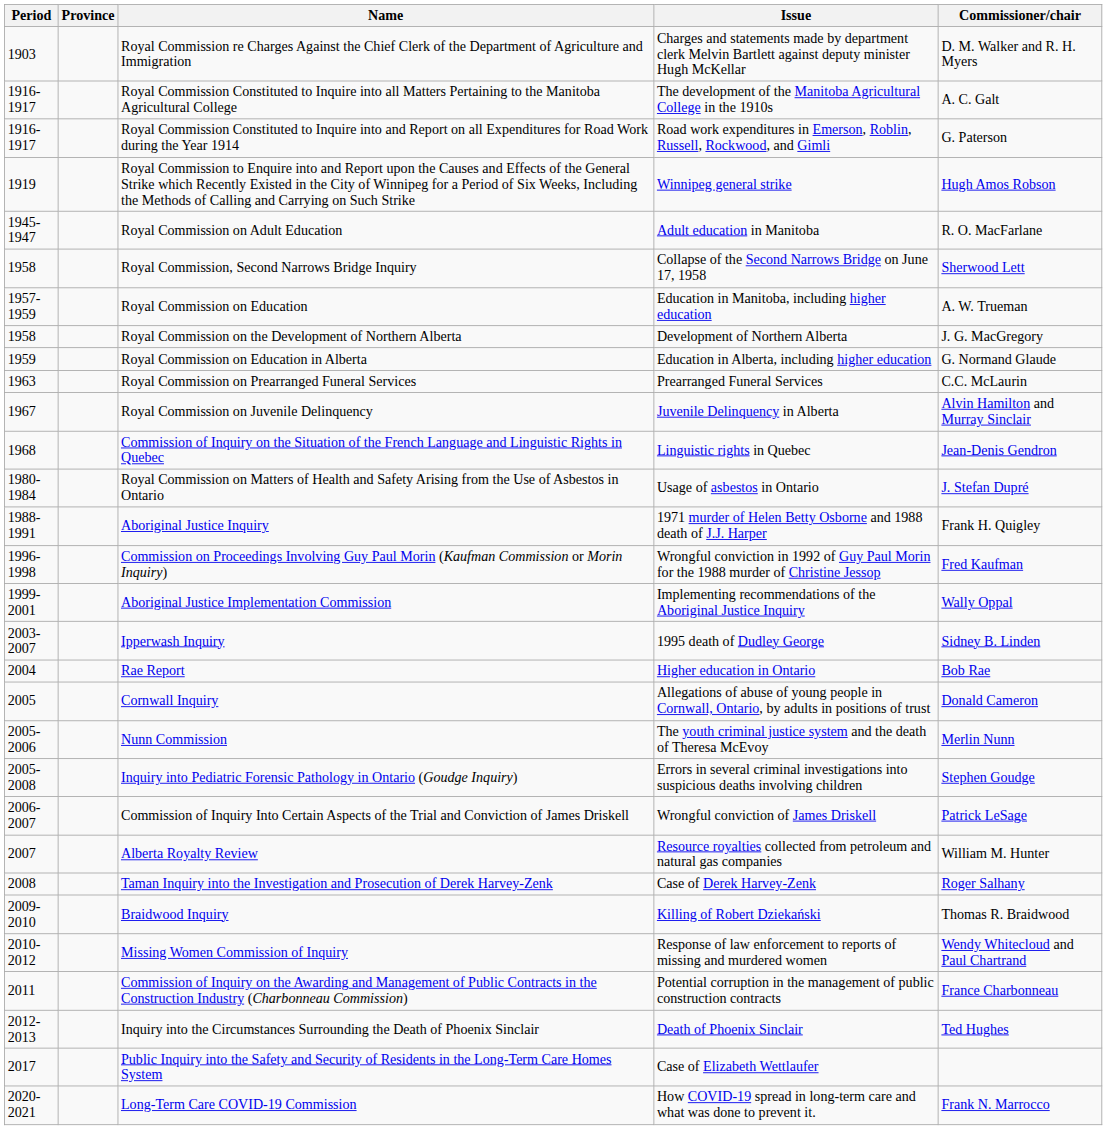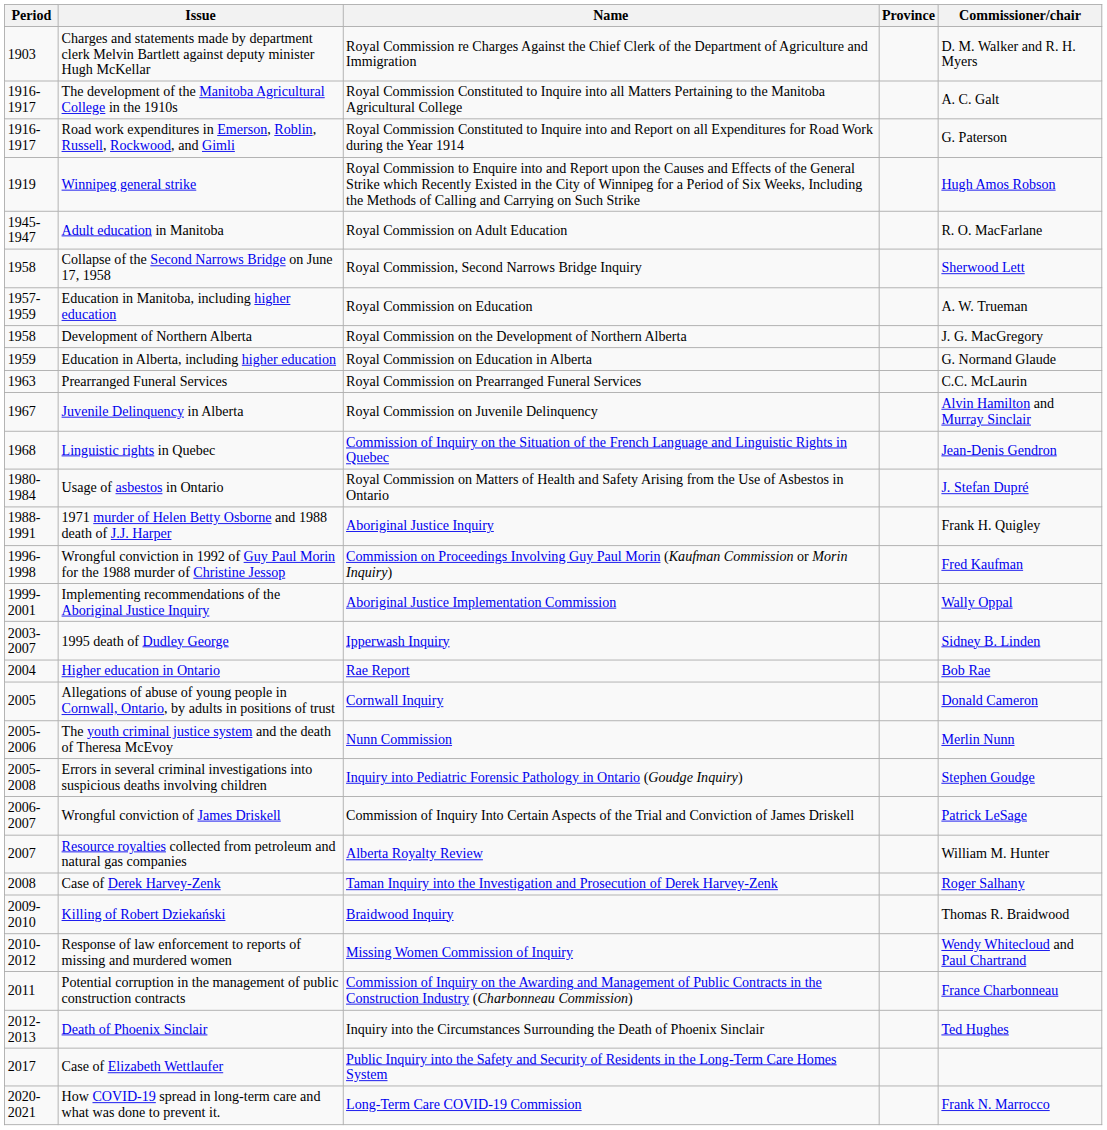 <table class="wikitable sortable">
 <tr>
 <th data-sort-type=number>Period</th>
+<th>Issue</th>
+<th>Name</th>
 <th>Province</th>
-<th>Name</th>
-<th>Issue</th>
 <th>Commissioner/chair</th>
 </tr>
 <tr>
 <td>1903</td>
+<td>Charges and statements made by department clerk Melvin Bartlett against deputy minister Hugh McKellar</td>
+<td>Royal Commission re Charges Against the Chief Clerk of the Department of Agriculture and Immigration</td>
 <td></td>
-<td>Royal Commission re Charges Against the Chief Clerk of the Department of Agriculture and Immigration</td>
-<td>Charges and statements made by department clerk Melvin Bartlett against deputy minister Hugh McKellar</td>
 <td>D. M. Walker and R. H. Myers</td>
 </tr>
 <tr>
 <td>1916-1917</td>
+<td>The development of the <a href='#'>Manitoba Agricultural College</a> in the 1910s</td>
+<td>Royal Commission Constituted to Inquire into all Matters Pertaining to the Manitoba Agricultural College</td>
 <td></td>
-<td>Royal Commission Constituted to Inquire into all Matters Pertaining to the Manitoba Agricultural College</td>
-<td>The development of the <a href='#'>Manitoba Agricultural College</a> in the 1910s</td>
 <td>A. C. Galt</td>
 </tr>
 <tr>
 <td>1916-1917</td>
+<td>Road work expenditures in <a href='#'>Emerson</a>, <a href='#'>Roblin</a>, <a href='#'>Russell</a>, <a href='#'>Rockwood</a>, and <a href='#'>Gimli</a></td>
+<td>Royal Commission Constituted to Inquire into and Report on all Expenditures for Road Work during the Year 1914</td>
 <td></td>
-<td>Royal Commission Constituted to Inquire into and Report on all Expenditures for Road Work during the Year 1914</td>
-<td>Road work expenditures in <a href='#'>Emerson</a>, <a href='#'>Roblin</a>, <a href='#'>Russell</a>, <a href='#'>Rockwood</a>, and <a href='#'>Gimli</a></td>
 <td>G. Paterson</td>
 </tr>
 <tr>
 <td>1919</td>
+<td><a href='#'>Winnipeg general strike</a></td>
+<td>Royal Commission to Enquire into and Report upon the Causes and Effects of the General Strike which Recently Existed in the City of Winnipeg for a Period of Six Weeks, Including the Methods of Calling and Carrying on Such Strike</td>
 <td></td>
-<td>Royal Commission to Enquire into and Report upon the Causes and Effects of the General Strike which Recently Existed in the City of Winnipeg for a Period of Six Weeks, Including the Methods of Calling and Carrying on Such Strike</td>
-<td><a href='#'>Winnipeg general strike</a></td>
 <td><a href='#'>Hugh Amos Robson</a></td>
 </tr>
 <tr>
 <td>1945-1947</td>
+<td><a href='#'>Adult education</a> in Manitoba</td>
+<td>Royal Commission on Adult Education</td>
 <td></td>
-<td>Royal Commission on Adult Education</td>
-<td><a href='#'>Adult education</a> in Manitoba</td>
 <td>R. O. MacFarlane</td>
 </tr>
 <tr>
 <td>1958</td>
+<td>Collapse of the <a href='#'>Second Narrows Bridge</a> on June 17, 1958</td>
+<td>Royal Commission, Second Narrows Bridge Inquiry</td>
 <td></td>
-<td>Royal Commission, Second Narrows Bridge Inquiry</td>
-<td>Collapse of the <a href='#'>Second Narrows Bridge</a> on June 17, 1958</td>
 <td><a href='#'>Sherwood Lett</a></td>
 </tr>
 <tr>
 <td>1957-1959</td>
+<td>Education in Manitoba, including <a href='#'>higher education</a></td>
+<td>Royal Commission on Education</td>
 <td></td>
-<td>Royal Commission on Education</td>
-<td>Education in Manitoba, including <a href='#'>higher education</a></td>
 <td>A. W. Trueman</td>
 </tr>
 <tr>
 <td>1958</td>
+<td>Development of Northern Alberta</td>
+<td>Royal Commission on the Development of Northern Alberta</td>
 <td></td>
-<td>Royal Commission on the Development of Northern Alberta</td>
-<td>Development of Northern Alberta</td>
 <td>J. G. MacGregory</td>
 </tr>
 <tr>
 <td>1959</td>
+<td>Education in Alberta, including <a href='#'>higher education</a></td>
+<td>Royal Commission on Education in Alberta</td>
 <td></td>
-<td>Royal Commission on Education in Alberta</td>
-<td>Education in Alberta, including <a href='#'>higher education</a></td>
 <td>G. Normand Glaude</td>
 </tr>
 <tr>
 <td>1963</td>
+<td>Prearranged Funeral Services</td>
+<td>Royal Commission on Prearranged Funeral Services</td>
 <td></td>
-<td>Royal Commission on Prearranged Funeral Services</td>
-<td>Prearranged Funeral Services</td>
 <td>C.C. McLaurin</td>
 </tr>
 <tr>
 <td>1967</td>
+<td><a href='#'>Juvenile Delinquency</a> in Alberta</td>
+<td>Royal Commission on Juvenile Delinquency</td>
 <td></td>
-<td>Royal Commission on Juvenile Delinquency</td>
-<td><a href='#'>Juvenile Delinquency</a> in Alberta</td>
 <td><a href='#'>Alvin Hamilton</a> and <a href='#'>Murray Sinclair</a></td>
 </tr>
 <tr>
 <td>1968</td>
+<td><a href='#'>Linguistic rights</a> in Quebec</td>
+<td><a href='#'>Commission of Inquiry on the Situation of the French Language and Linguistic Rights in Quebec</a></td>
 <td></td>
-<td><a href='#'>Commission of Inquiry on the Situation of the French Language and Linguistic Rights in Quebec</a></td>
-<td><a href='#'>Linguistic rights</a> in Quebec</td>
 <td><a href='#'>Jean-Denis Gendron</a></td>
 </tr>
 <tr>
 <td>1980-1984</td>
+<td>Usage of <a href='#'>asbestos</a> in Ontario</td>
+<td>Royal Commission on Matters of Health and Safety Arising from the Use of Asbestos in Ontario</td>
 <td></td>
-<td>Royal Commission on Matters of Health and Safety Arising from the Use of Asbestos in Ontario</td>
-<td>Usage of <a href='#'>asbestos</a> in Ontario</td>
 <td><a href='#'>J. Stefan Dupré</a></td>
 </tr>
 <tr>
 <td>1988-1991</td>
+<td>1971 <a href='#'>murder of Helen Betty Osborne</a> and 1988 death of <a href='#'>J.J. Harper</a></td>
+<td><a href='#'>Aboriginal Justice Inquiry</a></td>
 <td></td>
-<td><a href='#'>Aboriginal Justice Inquiry</a></td>
-<td>1971 <a href='#'>murder of Helen Betty Osborne</a> and 1988 death of <a href='#'>J.J. Harper</a></td>
 <td>Frank H. Quigley</td>
 </tr>
 <tr>
 <td>1996-1998</td>
+<td>Wrongful conviction in 1992 of <a href='#'>Guy Paul Morin</a> for the 1988 murder of <a href='#'>Christine Jessop</a></td>
+<td><a href='#'>Commission on Proceedings Involving Guy Paul Morin</a> (<em>Kaufman Commission</em> or <em>Morin Inquiry</em>)</td>
 <td></td>
-<td><a href='#'>Commission on Proceedings Involving Guy Paul Morin</a> (<em>Kaufman Commission</em> or <em>Morin Inquiry</em>)</td>
-<td>Wrongful conviction in 1992 of <a href='#'>Guy Paul Morin</a> for the 1988 murder of <a href='#'>Christine Jessop</a></td>
 <td><a href='#'>Fred Kaufman</a></td>
 </tr>
 <tr>
 <td>1999-2001</td>
+<td>Implementing recommendations of the <a href='#'>Aboriginal Justice Inquiry</a></td>
+<td><a href='#'>Aboriginal Justice Implementation Commission</a></td>
 <td></td>
-<td><a href='#'>Aboriginal Justice Implementation Commission</a></td>
-<td>Implementing recommendations of the <a href='#'>Aboriginal Justice Inquiry</a></td>
 <td><a href='#'>Wally Oppal</a></td>
 </tr>
 <tr>
 <td>2003-2007</td>
+<td>1995 death of <a href='#'>Dudley George</a></td>
+<td><a href='#'>Ipperwash Inquiry</a></td>
 <td></td>
-<td><a href='#'>Ipperwash Inquiry</a></td>
-<td>1995 death of <a href='#'>Dudley George</a></td>
 <td><a href='#'>Sidney B. Linden</a></td>
 </tr>
 <tr>
 <td>2004</td>
+<td><a href='#'>Higher education in Ontario</a></td>
+<td><a href='#'>Rae Report</a></td>
 <td></td>
-<td><a href='#'>Rae Report</a></td>
-<td><a href='#'>Higher education in Ontario</a></td>
 <td><a href='#'>Bob Rae</a></td>
 </tr>
 <tr>
 <td>2005</td>
+<td>Allegations of abuse of young people in <a href='#'>Cornwall, Ontario</a>, by adults in positions of trust</td>
+<td><a href='#'>Cornwall Inquiry</a></td>
 <td></td>
-<td><a href='#'>Cornwall Inquiry</a></td>
-<td>Allegations of abuse of young people in <a href='#'>Cornwall, Ontario</a>, by adults in positions of trust</td>
 <td><a href='#'>Donald Cameron</a></td>
 </tr>
 <tr>
 <td>2005-2006</td>
+<td>The <a href='#'>youth criminal justice system</a> and the death of Theresa McEvoy</td>
+<td><a href='#'>Nunn Commission</a></td>
 <td></td>
-<td><a href='#'>Nunn Commission</a></td>
-<td>The <a href='#'>youth criminal justice system</a> and the death of Theresa McEvoy</td>
 <td><a href='#'>Merlin Nunn</a></td>
 </tr>
 <tr>
 <td>2005-2008</td>
+<td>Errors in several criminal investigations into suspicious deaths involving children</td>
+<td><a href='#'>Inquiry into Pediatric Forensic Pathology in Ontario</a> (<em>Goudge Inquiry</em>)</td>
 <td></td>
-<td><a href='#'>Inquiry into Pediatric Forensic Pathology in Ontario</a> (<em>Goudge Inquiry</em>)</td>
-<td>Errors in several criminal investigations into suspicious deaths involving children</td>
 <td><a href='#'>Stephen Goudge</a></td>
 </tr>
 <tr>
 <td>2006-2007</td>
+<td>Wrongful conviction of <a href='#'>James Driskell</a></td>
+<td>Commission of Inquiry Into Certain Aspects of the Trial and Conviction of James Driskell</td>
 <td></td>
-<td>Commission of Inquiry Into Certain Aspects of the Trial and Conviction of James Driskell</td>
-<td>Wrongful conviction of <a href='#'>James Driskell</a></td>
 <td><a href='#'>Patrick LeSage</a></td>
 </tr>
 <tr>
 <td>2007</td>
+<td><a href='#'>Resource royalties</a> collected from petroleum and natural gas companies</td>
+<td><a href='#'>Alberta Royalty Review</a></td>
 <td></td>
-<td><a href='#'>Alberta Royalty Review</a></td>
-<td><a href='#'>Resource royalties</a> collected from petroleum and natural gas companies</td>
 <td>William M. Hunter</td>
 </tr>
 <tr>
 <td>2008</td>
+<td>Case of <a href='#'>Derek Harvey-Zenk</a></td>
+<td><a href='#'>Taman Inquiry into the Investigation and Prosecution of Derek Harvey-Zenk</a></td>
 <td></td>
-<td><a href='#'>Taman Inquiry into the Investigation and Prosecution of Derek Harvey-Zenk</a></td>
-<td>Case of <a href='#'>Derek Harvey-Zenk</a></td>
 <td><a href='#'>Roger Salhany</a></td>
 </tr>
 <tr>
 <td>2009-2010</td>
+<td><a href='#'>Killing of Robert Dziekański</a></td>
+<td><a href='#'>Braidwood Inquiry</a></td>
 <td></td>
-<td><a href='#'>Braidwood Inquiry</a></td>
-<td><a href='#'>Killing of Robert Dziekański</a></td>
 <td>Thomas R. Braidwood</td>
 </tr>
 <tr>
 <td>2010-2012</td>
+<td>Response of law enforcement to reports of missing and murdered women</td>
+<td><a href='#'>Missing Women Commission of Inquiry</a></td>
 <td></td>
-<td><a href='#'>Missing Women Commission of Inquiry</a></td>
-<td>Response of law enforcement to reports of missing and murdered women</td>
 <td><a href='#'>Wendy Whitecloud</a> and <a href='#'>Paul Chartrand</a></td>
 </tr>
 <tr>
 <td>2011</td>
+<td>Potential corruption in the management of public construction contracts</td>
+<td><a href='#'>Commission of Inquiry on the Awarding and Management of Public Contracts in the Construction Industry</a> (<em>Charbonneau Commission</em>)</td>
 <td></td>
-<td><a href='#'>Commission of Inquiry on the Awarding and Management of Public Contracts in the Construction Industry</a> (<em>Charbonneau Commission</em>)</td>
-<td>Potential corruption in the management of public construction contracts</td>
 <td><a href='#'>France Charbonneau</a></td>
 </tr>
 <tr>
 <td>2012-2013</td>
+<td><a href='#'>Death of Phoenix Sinclair</a></td>
+<td>Inquiry into the Circumstances Surrounding the Death of Phoenix Sinclair</td>
 <td></td>
-<td>Inquiry into the Circumstances Surrounding the Death of Phoenix Sinclair</td>
-<td><a href='#'>Death of Phoenix Sinclair</a></td>
 <td><a href='#'>Ted Hughes</a></td>
 </tr>
 <tr>
 <td>2017</td>
+<td>Case of <a href='#'>Elizabeth Wettlaufer</a></td>
+<td><a href='#'>Public Inquiry into the Safety and Security of Residents in the Long-Term Care Homes System</a></td>
 <td></td>
-<td><a href='#'>Public Inquiry into the Safety and Security of Residents in the Long-Term Care Homes System</a></td>
-<td>Case of <a href='#'>Elizabeth Wettlaufer</a></td>
 <td></td>
 </tr>
 <tr>
 <td>2020-2021</td>
+<td>How <a href='#'>COVID-19</a> spread in long-term care and what was done to prevent it.</td>
+<td><a href='#'>Long-Term Care COVID-19 Commission</a></td>
 <td></td>
-<td><a href='#'>Long-Term Care COVID-19 Commission</a></td>
-<td>How <a href='#'>COVID-19</a> spread in long-term care and what was done to prevent it.</td>
 <td><a href='#'>Frank N. Marrocco</a></td>
 </tr>
 </table>
